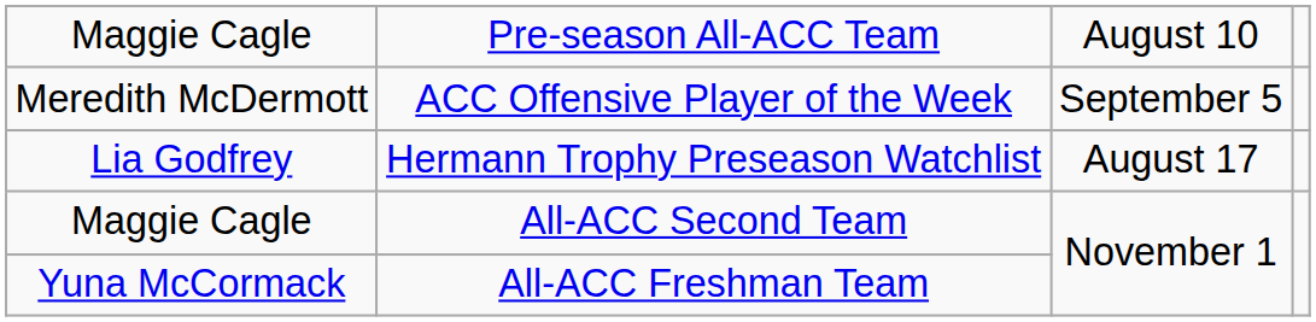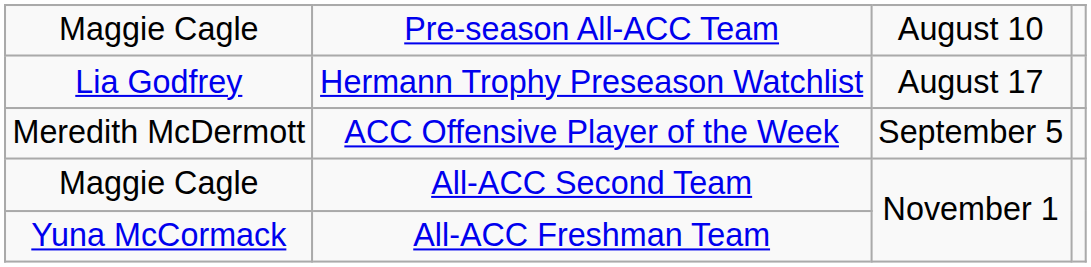 <table class="wikitable sortable" style="text-align: center">
 <tr>
 <td>Maggie Cagle</td>
 <td><a href='#'>Pre-season All-ACC Team</a></td>
 <td>August 10</td>
 <td></td>
 </tr>
 <tr>
+<td><a href='#'>Lia Godfrey</a></td>
+<td><a href='#'>Hermann Trophy Preseason Watchlist</a></td>
+<td>August 17</td>
+<td></td>
+</tr>
+<tr>
 <td>Meredith McDermott</td>
 <td><a href='#'>ACC Offensive Player of the Week</a></td>
 <td>September 5</td>
-<td></td>
-</tr>
-<tr>
-<td><a href='#'>Lia Godfrey</a></td>
-<td><a href='#'>Hermann Trophy Preseason Watchlist</a></td>
-<td>August 17</td>
 <td></td>
 </tr>
 <tr>
 <td>Maggie Cagle</td>
 <td><a href='#'>All-ACC Second Team</a></td>
 <td rowspan=2>November 1</td>
 <td rowspan=2></td>
 </tr>
 <tr>
 <td><a href='#'>Yuna McCormack</a></td>
 <td><a href='#'>All-ACC Freshman Team</a></td>
 </tr>
 </table>
